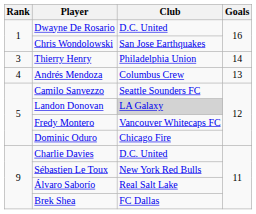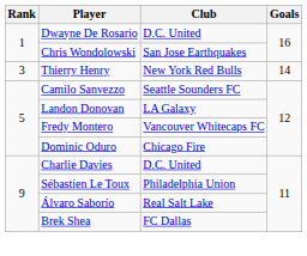 <table class="wikitable" style="text-align:center">
 <tr>
 <th>Rank</th>
 <th>Player</th>
 <th>Club</th>
 <th>Goals</th>
 </tr>
 <tr>
 <td rowspan="2">1</td>
 <td align="left"> <a href='#'>Dwayne De Rosario</a></td>
 <td align="left"><a href='#'>D.C. United</a></td>
 <td rowspan="2">16</td>
 </tr>
 <tr>
 <td align="left"> <a href='#'>Chris Wondolowski</a></td>
 <td align="left"><a href='#'>San Jose Earthquakes</a></td>
 </tr>
 <tr>
 <td>3</td>
 <td align="left"> <a href='#'>Thierry Henry</a></td>
-<td align="left"><a href='#'>Philadelphia Union</a></td>
+<td align="left"><a href='#'>New York Red Bulls</a></td>
 <td>14</td>
-</tr>
-<tr>
-<td>4</td>
-<td align="left"> <a href='#'>Andrés Mendoza</a></td>
-<td align="left"><a href='#'>Columbus Crew</a></td>
-<td>13</td>
 </tr>
 <tr>
 <td rowspan="4">5</td>
 <td align="left"> <a href='#'>Camilo Sanvezzo</a></td>
 <td align="left"><a href='#'>Seattle Sounders FC</a></td>
 <td rowspan="4">12</td>
 </tr>
 <tr>
 <td align="left"> <a href='#'>Landon Donovan</a></td>
-<td align="left" style="background: lightgrey;"><a href='#'>LA Galaxy</a></td>
+<td align="left"><a href='#'>LA Galaxy</a></td>
 </tr>
 <tr>
 <td align="left"> <a href='#'>Fredy Montero</a></td>
 <td align="left"><a href='#'>Vancouver Whitecaps FC</a></td>
 </tr>
 <tr>
 <td align="left"> <a href='#'>Dominic Oduro</a></td>
 <td align="left"><a href='#'>Chicago Fire</a></td>
 </tr>
 <tr>
 <td rowspan="4">9</td>
 <td align="left"> <a href='#'>Charlie Davies</a></td>
 <td align="left"><a href='#'>D.C. United</a></td>
 <td rowspan="4">11</td>
 </tr>
 <tr>
 <td align="left"> <a href='#'>Sébastien Le Toux</a></td>
-<td align="left"><a href='#'>New York Red Bulls</a></td>
+<td align="left"><a href='#'>Philadelphia Union</a></td>
 </tr>
 <tr>
 <td align="left"> <a href='#'>Álvaro Saborío</a></td>
 <td align="left"><a href='#'>Real Salt Lake</a></td>
 </tr>
 <tr>
 <td align="left"> <a href='#'>Brek Shea</a></td>
 <td align="left"><a href='#'>FC Dallas</a></td>
 </tr>
 </table>
